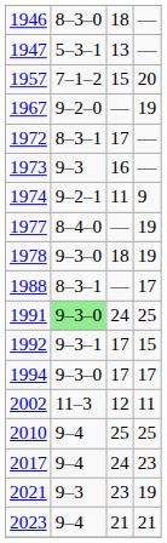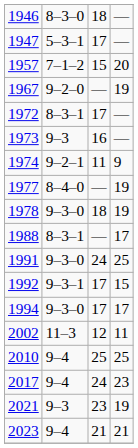 <table class="wikitable">
 <tr>
 </tr>
 <tr>
 <td><a href='#'>1946</a></td>
 <td>8–3–0</td>
 <td>18</td>
 <td>—</td>
 </tr>
 <tr>
 <td><a href='#'>1947</a></td>
 <td>5–3–1</td>
-<td>13</td>
+<td>17</td>
 <td>—</td>
 </tr>
 <tr>
 <td><a href='#'>1957</a></td>
 <td>7–1–2</td>
 <td>15</td>
 <td>20</td>
 </tr>
 <tr>
 <td><a href='#'>1967</a></td>
 <td>9–2–0</td>
 <td>—</td>
 <td>19</td>
 </tr>
 <tr>
 <td><a href='#'>1972</a></td>
 <td>8–3–1</td>
 <td>17</td>
 <td>—</td>
 </tr>
 <tr>
 <td><a href='#'>1973</a></td>
 <td>9–3</td>
 <td>16</td>
 <td>—</td>
 </tr>
 <tr>
 <td><a href='#'>1974</a></td>
 <td>9–2–1</td>
 <td>11</td>
 <td>9</td>
 </tr>
 <tr>
 <td><a href='#'>1977</a></td>
 <td>8–4–0</td>
 <td>—</td>
 <td>19</td>
 </tr>
 <tr>
 <td><a href='#'>1978</a></td>
 <td>9–3–0</td>
 <td>18</td>
 <td>19</td>
 </tr>
 <tr>
 <td><a href='#'>1988</a></td>
 <td>8–3–1</td>
 <td>—</td>
 <td>17</td>
 </tr>
 <tr>
 <td><a href='#'>1991</a></td>
-<td style="background: lightgreen;">9–3–0</td>
+<td>9–3–0</td>
 <td>24</td>
 <td>25</td>
 </tr>
 <tr>
 <td><a href='#'>1992</a></td>
 <td>9–3–1</td>
 <td>17</td>
 <td>15</td>
 </tr>
 <tr>
 <td><a href='#'>1994</a></td>
 <td>9–3–0</td>
 <td>17</td>
 <td>17</td>
 </tr>
 <tr>
 <td><a href='#'>2002</a></td>
 <td>11–3</td>
 <td>12</td>
 <td>11</td>
 </tr>
 <tr>
 <td><a href='#'>2010</a></td>
 <td>9–4</td>
 <td>25</td>
 <td>25</td>
 </tr>
 <tr>
 <td><a href='#'>2017</a></td>
 <td>9–4</td>
 <td>24</td>
 <td>23</td>
 </tr>
 <tr>
 <td><a href='#'>2021</a></td>
 <td>9–3</td>
 <td>23</td>
 <td>19</td>
 </tr>
 <tr>
 <td><a href='#'>2023</a></td>
 <td>9–4</td>
 <td>21</td>
 <td>21</td>
 </tr>
 <tr>
 </tr>
 </table>
